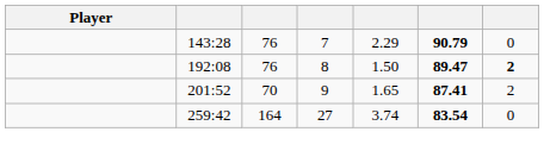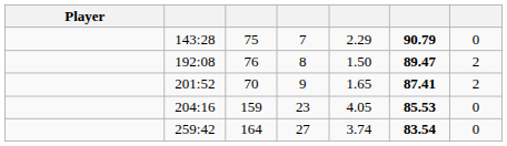 <table class="wikitable sortable" style="text-align:center;">
 <tr>
 <th width="170px">Player</th>
 <th width="60px"></th>
 <th width="50px"></th>
 <th width="50px"></th>
 <th width="60px"></th>
 <th width="60px"></th>
 <th width="50px"></th>
 </tr>
 <tr>
 <td align="left"> </td>
 <td>143:28</td>
-<td>76</td>
+<td>75</td>
 <td>7</td>
 <td>2.29</td>
 <td><strong>90.79</strong></td>
 <td>0</td>
 </tr>
 <tr>
 <td align="left"> </td>
 <td>192:08</td>
 <td>76</td>
 <td>8</td>
 <td>1.50</td>
 <td><strong>89.47</strong></td>
-<td><strong>2</strong></td>
+<td>2</td>
 </tr>
 <tr>
 <td align="left"> </td>
 <td>201:52</td>
 <td>70</td>
 <td>9</td>
 <td>1.65</td>
 <td><strong>87.41</strong></td>
 <td>2</td>
 </tr>
 <tr>
 <td align="left"> </td>
+<td>204:16</td>
+<td>159</td>
+<td>23</td>
+<td>4.05</td>
+<td><strong>85.53</strong></td>
+<td>0</td>
+</tr>
+<tr>
+<td align="left"> </td>
 <td>259:42</td>
 <td>164</td>
 <td>27</td>
 <td>3.74</td>
 <td><strong>83.54</strong></td>
 <td>0</td>
 </tr>
 </table>
